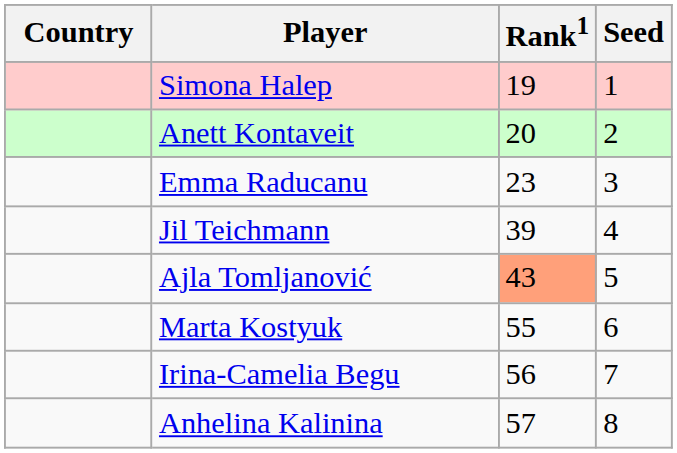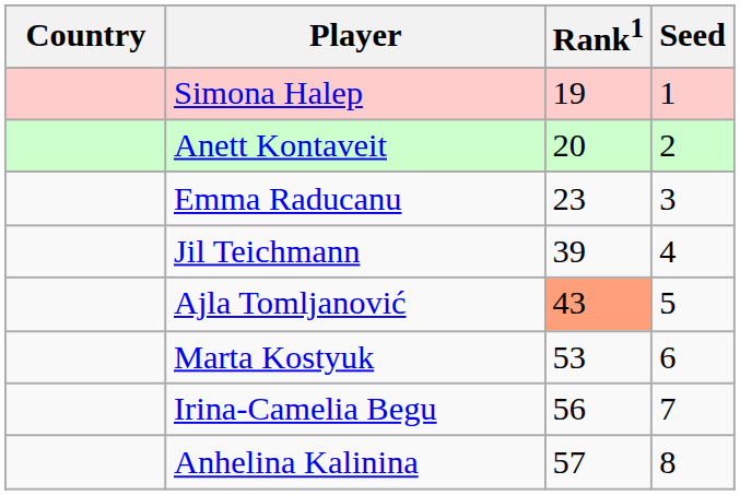 <table class="wikitable">
 <tr>
 <th width="70">Country</th>
 <th width="175">Player</th>
 <th>Rank<sup>1</sup></th>
 <th>Seed</th>
 </tr>
 <tr style="background:#fcc;">
 <td></td>
 <td><a href='#'>Simona Halep</a></td>
 <td>19</td>
 <td>1</td>
 </tr>
 <tr style="background:#cfc;">
 <td></td>
 <td><a href='#'>Anett Kontaveit</a></td>
 <td>20</td>
 <td>2</td>
 </tr>
 <tr>
 <td></td>
 <td><a href='#'>Emma Raducanu</a></td>
 <td>23</td>
 <td>3</td>
 </tr>
 <tr>
 <td></td>
 <td><a href='#'>Jil Teichmann</a></td>
 <td>39</td>
 <td>4</td>
 </tr>
 <tr>
 <td></td>
 <td><a href='#'>Ajla Tomljanović</a></td>
 <td style="background: lightsalmon;">43</td>
 <td>5</td>
 </tr>
 <tr>
 <td></td>
 <td><a href='#'>Marta Kostyuk</a></td>
-<td>55</td>
+<td>53</td>
 <td>6</td>
 </tr>
 <tr>
 <td></td>
 <td><a href='#'>Irina-Camelia Begu</a></td>
 <td>56</td>
 <td>7</td>
 </tr>
 <tr>
 <td></td>
 <td><a href='#'>Anhelina Kalinina</a></td>
 <td>57</td>
 <td>8</td>
 </tr>
 </table>
